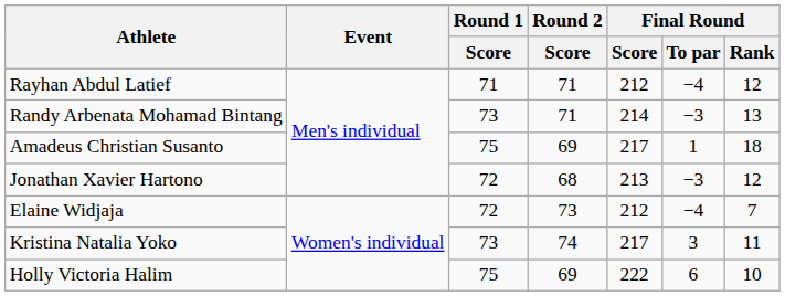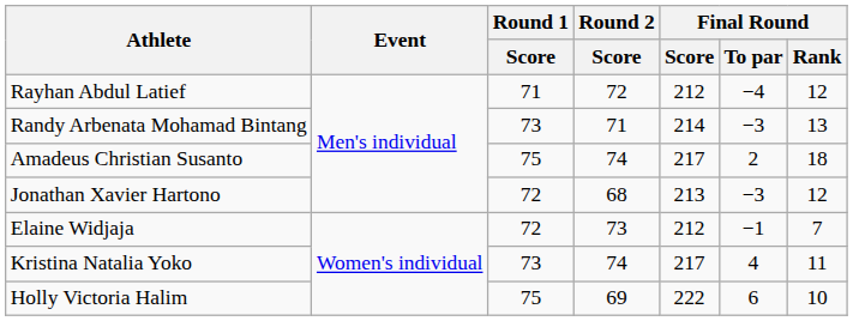 <table class="wikitable" style="font-size: 85%">
 <tr>
 <th rowspan="2">Athlete</th>
 <th rowspan="2">Event</th>
 <th>Round 1</th>
 <th>Round 2</th>
 <th colspan="3">Final Round</th>
 </tr>
 <tr>
 <th>Score</th>
 <th>Score</th>
 <th>Score</th>
 <th>To par</th>
 <th>Rank</th>
 </tr>
 <tr align="center">
 <td align="left">Rayhan Abdul Latief</td>
 <td align="left" rowspan="4"><a href='#'>Men's individual</a></td>
 <td>71</td>
-<td>71</td>
+<td>72</td>
 <td>212</td>
 <td>−4</td>
 <td>12</td>
 </tr>
 <tr align="center">
 <td align="left">Randy Arbenata Mohamad Bintang</td>
 <td>73</td>
 <td>71</td>
 <td>214</td>
 <td>−3</td>
 <td>13</td>
 </tr>
 <tr align="center">
 <td align="left">Amadeus Christian Susanto</td>
 <td>75</td>
-<td>69</td>
+<td>74</td>
 <td>217</td>
-<td>1</td>
+<td>2</td>
 <td>18</td>
 </tr>
 <tr align="center">
 <td align="left">Jonathan Xavier Hartono</td>
 <td>72</td>
 <td>68</td>
 <td>213</td>
 <td>−3</td>
 <td>12</td>
 </tr>
 <tr align="center">
 <td align="left">Elaine Widjaja</td>
 <td align="left" rowspan="3"><a href='#'>Women's individual</a></td>
 <td>72</td>
 <td>73</td>
 <td>212</td>
-<td>−4</td>
+<td>−1</td>
 <td>7</td>
 </tr>
 <tr align="center">
 <td align="left">Kristina Natalia Yoko</td>
 <td>73</td>
 <td>74</td>
 <td>217</td>
-<td>3</td>
+<td>4</td>
 <td>11</td>
 </tr>
 <tr align="center">
 <td align="left">Holly Victoria Halim</td>
 <td>75</td>
 <td>69</td>
 <td>222</td>
 <td>6</td>
 <td>10</td>
 </tr>
 </table>
